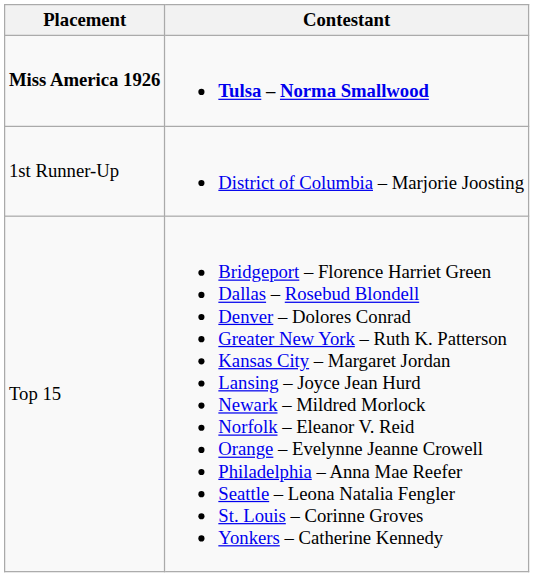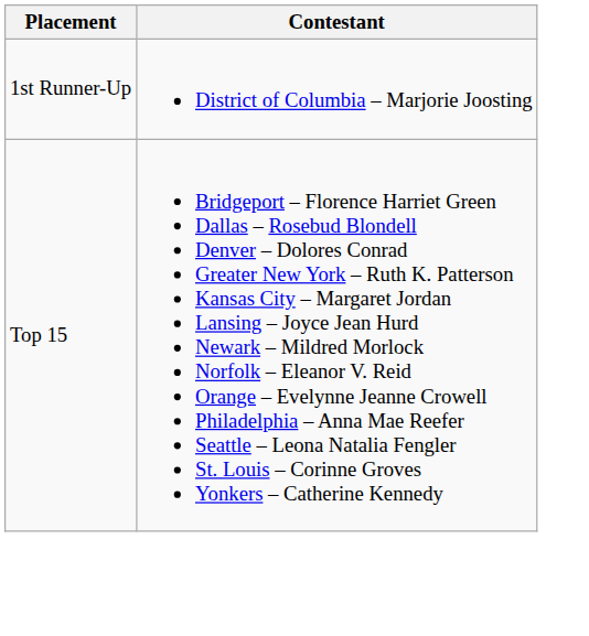 <table class="wikitable sortable" style="font-size: 95%;">
 <tr>
 <th>Placement</th>
 <th>Contestant</th>
-</tr>
-<tr>
-<td><strong>Miss America 1926</strong></td>
-<td><br><ul><li><strong><a href='#'>Tulsa</a> – <a href='#'>Norma Smallwood</a></strong></li></ul></td>
 </tr>
 <tr>
 <td>1st Runner-Up</td>
 <td><br><ul><li><a href='#'>District of Columbia</a> – Marjorie Joosting</li></ul></td>
 </tr>
 <tr>
 <td>Top 15</td>
 <td><br><ul><li><a href='#'>Bridgeport</a> – Florence Harriet Green</li><li><a href='#'>Dallas</a> – <a href='#'>Rosebud Blondell</a></li><li><a href='#'>Denver</a> – Dolores Conrad</li><li><a href='#'>Greater New York</a> – Ruth K. Patterson</li><li><a href='#'>Kansas City</a> – Margaret Jordan</li><li><a href='#'>Lansing</a> – Joyce Jean Hurd</li><li><a href='#'>Newark</a> – Mildred Morlock</li><li><a href='#'>Norfolk</a> – Eleanor V. Reid</li><li><a href='#'>Orange</a> – Evelynne Jeanne Crowell</li><li><a href='#'>Philadelphia</a> – Anna Mae Reefer</li><li><a href='#'>Seattle</a> – Leona Natalia Fengler</li><li><a href='#'>St. Louis</a> – Corinne Groves</li><li><a href='#'>Yonkers</a> – Catherine Kennedy</li></ul></td>
 </tr>
 </table>
